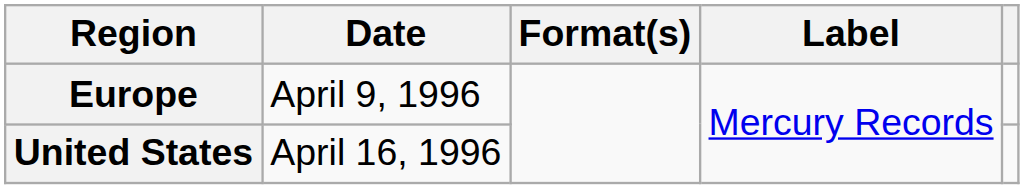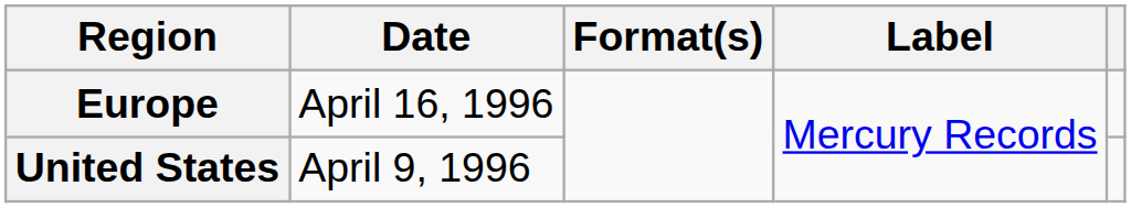 <table class="wikitable plainrowheaders">
 <tr>
 <th scope="col">Region</th>
 <th scope="col">Date</th>
 <th scope="col">Format(s)</th>
 <th scope="col">Label</th>
 <th scope="col"></th>
 </tr>
 <tr>
 <th scope="row">Europe</th>
-<td>April 9, 1996</td>
+<td>April 16, 1996</td>
 <td rowspan="2"></td>
 <td rowspan="2"><a href='#'>Mercury Records</a></td>
 <td></td>
 </tr>
 <tr>
 <th scope="row">United States</th>
-<td>April 16, 1996</td>
+<td>April 9, 1996</td>
 <td></td>
 </tr>
 </table>
